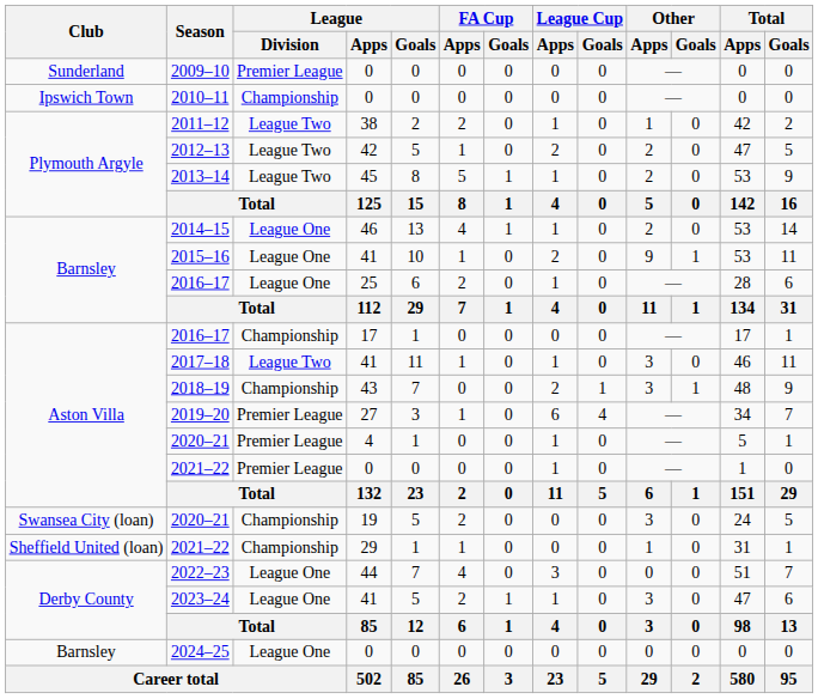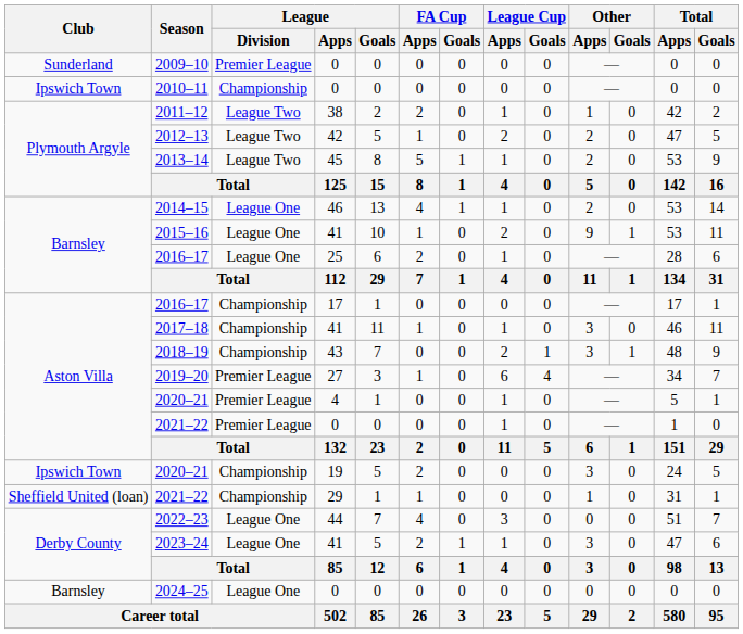 <table class="wikitable" style="text-align:center">
 <tr>
 <th rowspan="2">Club</th>
 <th rowspan="2">Season</th>
 <th colspan="3">League</th>
 <th colspan="2"><a href='#'>FA Cup</a></th>
 <th colspan="2"><a href='#'>League Cup</a></th>
 <th colspan="2">Other</th>
 <th colspan="2">Total</th>
 </tr>
 <tr>
 <th>Division</th>
 <th>Apps</th>
 <th>Goals</th>
 <th>Apps</th>
 <th>Goals</th>
 <th>Apps</th>
 <th>Goals</th>
 <th>Apps</th>
 <th>Goals</th>
 <th>Apps</th>
 <th>Goals</th>
 </tr>
 <tr>
 <td><a href='#'>Sunderland</a></td>
 <td><a href='#'>2009–10</a></td>
 <td><a href='#'>Premier League</a></td>
 <td>0</td>
 <td>0</td>
 <td>0</td>
 <td>0</td>
 <td>0</td>
 <td>0</td>
 <td colspan="2">—</td>
 <td>0</td>
 <td>0</td>
 </tr>
 <tr>
 <td><a href='#'>Ipswich Town</a></td>
 <td><a href='#'>2010–11</a></td>
 <td><a href='#'>Championship</a></td>
 <td>0</td>
 <td>0</td>
 <td>0</td>
 <td>0</td>
 <td>0</td>
 <td>0</td>
 <td colspan="2">—</td>
 <td>0</td>
 <td>0</td>
 </tr>
 <tr>
 <td rowspan="4"><a href='#'>Plymouth Argyle</a></td>
 <td><a href='#'>2011–12</a></td>
 <td><a href='#'>League Two</a></td>
 <td>38</td>
 <td>2</td>
 <td>2</td>
 <td>0</td>
 <td>1</td>
 <td>0</td>
 <td>1</td>
 <td>0</td>
 <td>42</td>
 <td>2</td>
 </tr>
 <tr>
 <td><a href='#'>2012–13</a></td>
 <td>League Two</td>
 <td>42</td>
 <td>5</td>
 <td>1</td>
 <td>0</td>
 <td>2</td>
 <td>0</td>
 <td>2</td>
 <td>0</td>
 <td>47</td>
 <td>5</td>
 </tr>
 <tr>
 <td><a href='#'>2013–14</a></td>
 <td>League Two</td>
 <td>45</td>
 <td>8</td>
 <td>5</td>
 <td>1</td>
 <td>1</td>
 <td>0</td>
 <td>2</td>
 <td>0</td>
 <td>53</td>
 <td>9</td>
 </tr>
 <tr>
 <th colspan="2">Total</th>
 <th>125</th>
 <th>15</th>
 <th>8</th>
 <th>1</th>
 <th>4</th>
 <th>0</th>
 <th>5</th>
 <th>0</th>
 <th>142</th>
 <th>16</th>
 </tr>
 <tr>
 <td rowspan="4"><a href='#'>Barnsley</a></td>
 <td><a href='#'>2014–15</a></td>
 <td><a href='#'>League One</a></td>
 <td>46</td>
 <td>13</td>
 <td>4</td>
 <td>1</td>
 <td>1</td>
 <td>0</td>
 <td>2</td>
 <td>0</td>
 <td>53</td>
 <td>14</td>
 </tr>
 <tr>
 <td><a href='#'>2015–16</a></td>
 <td>League One</td>
 <td>41</td>
 <td>10</td>
 <td>1</td>
 <td>0</td>
 <td>2</td>
 <td>0</td>
 <td>9</td>
 <td>1</td>
 <td>53</td>
 <td>11</td>
 </tr>
 <tr>
 <td><a href='#'>2016–17</a></td>
 <td>League One</td>
 <td>25</td>
 <td>6</td>
 <td>2</td>
 <td>0</td>
 <td>1</td>
 <td>0</td>
 <td colspan="2">—</td>
 <td>28</td>
 <td>6</td>
 </tr>
 <tr>
 <th colspan="2">Total</th>
 <th>112</th>
 <th>29</th>
 <th>7</th>
 <th>1</th>
 <th>4</th>
 <th>0</th>
 <th>11</th>
 <th>1</th>
 <th>134</th>
 <th>31</th>
 </tr>
 <tr>
 <td rowspan="7"><a href='#'>Aston Villa</a></td>
 <td><a href='#'>2016–17</a></td>
 <td>Championship</td>
 <td>17</td>
 <td>1</td>
 <td>0</td>
 <td>0</td>
 <td>0</td>
 <td>0</td>
 <td colspan="2">—</td>
 <td>17</td>
 <td>1</td>
 </tr>
 <tr>
 <td><a href='#'>2017–18</a></td>
-<td><a href='#'>League Two</a></td>
+<td>Championship</td>
 <td>41</td>
 <td>11</td>
 <td>1</td>
 <td>0</td>
 <td>1</td>
 <td>0</td>
 <td>3</td>
 <td>0</td>
 <td>46</td>
 <td>11</td>
 </tr>
 <tr>
 <td><a href='#'>2018–19</a></td>
 <td>Championship</td>
 <td>43</td>
 <td>7</td>
 <td>0</td>
 <td>0</td>
 <td>2</td>
 <td>1</td>
 <td>3</td>
 <td>1</td>
 <td>48</td>
 <td>9</td>
 </tr>
 <tr>
 <td><a href='#'>2019–20</a></td>
 <td>Premier League</td>
 <td>27</td>
 <td>3</td>
 <td>1</td>
 <td>0</td>
 <td>6</td>
 <td>4</td>
 <td colspan="2">—</td>
 <td>34</td>
 <td>7</td>
 </tr>
 <tr>
 <td><a href='#'>2020–21</a></td>
 <td>Premier League</td>
 <td>4</td>
 <td>1</td>
 <td>0</td>
 <td>0</td>
 <td>1</td>
 <td>0</td>
 <td colspan="2">—</td>
 <td>5</td>
 <td>1</td>
 </tr>
 <tr>
 <td><a href='#'>2021–22</a></td>
 <td>Premier League</td>
 <td>0</td>
 <td>0</td>
 <td>0</td>
 <td>0</td>
 <td>1</td>
 <td>0</td>
 <td colspan="2">—</td>
 <td>1</td>
 <td>0</td>
 </tr>
 <tr>
 <th colspan="2">Total</th>
 <th>132</th>
 <th>23</th>
 <th>2</th>
 <th>0</th>
 <th>11</th>
 <th>5</th>
 <th>6</th>
 <th>1</th>
 <th>151</th>
 <th>29</th>
 </tr>
 <tr>
-<td><a href='#'>Swansea City</a> (loan)</td>
+<td><a href='#'>Ipswich Town</a></td>
 <td><a href='#'>2020–21</a></td>
 <td>Championship</td>
 <td>19</td>
 <td>5</td>
 <td>2</td>
 <td>0</td>
 <td>0</td>
 <td>0</td>
 <td>3</td>
 <td>0</td>
 <td>24</td>
 <td>5</td>
 </tr>
 <tr>
 <td><a href='#'>Sheffield United</a> (loan)</td>
 <td><a href='#'>2021–22</a></td>
 <td>Championship</td>
 <td>29</td>
 <td>1</td>
 <td>1</td>
 <td>0</td>
 <td>0</td>
 <td>0</td>
 <td>1</td>
 <td>0</td>
 <td>31</td>
 <td>1</td>
 </tr>
 <tr>
 <td rowspan="3"><a href='#'>Derby County</a></td>
 <td><a href='#'>2022–23</a></td>
 <td>League One</td>
 <td>44</td>
 <td>7</td>
 <td>4</td>
 <td>0</td>
 <td>3</td>
 <td>0</td>
 <td>0</td>
 <td>0</td>
 <td>51</td>
 <td>7</td>
 </tr>
 <tr>
 <td><a href='#'>2023–24</a></td>
 <td>League One</td>
 <td>41</td>
 <td>5</td>
 <td>2</td>
 <td>1</td>
 <td>1</td>
 <td>0</td>
 <td>3</td>
 <td>0</td>
 <td>47</td>
 <td>6</td>
 </tr>
 <tr>
 <th colspan="2">Total</th>
 <th>85</th>
 <th>12</th>
 <th>6</th>
 <th>1</th>
 <th>4</th>
 <th>0</th>
 <th>3</th>
 <th>0</th>
 <th>98</th>
 <th>13</th>
 </tr>
 <tr>
 <td>Barnsley</td>
 <td><a href='#'>2024–25</a></td>
 <td>League One</td>
 <td>0</td>
 <td>0</td>
 <td>0</td>
 <td>0</td>
 <td>0</td>
 <td>0</td>
 <td>0</td>
 <td>0</td>
 <td>0</td>
 <td>0</td>
 </tr>
 <tr>
 <th colspan="3">Career total</th>
 <th>502</th>
 <th>85</th>
 <th>26</th>
 <th>3</th>
 <th>23</th>
 <th>5</th>
 <th>29</th>
 <th>2</th>
 <th>580</th>
 <th>95</th>
 </tr>
 </table>
